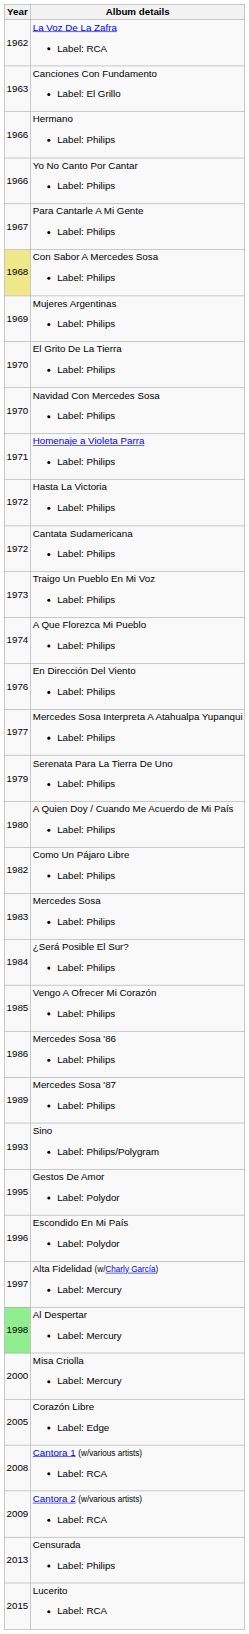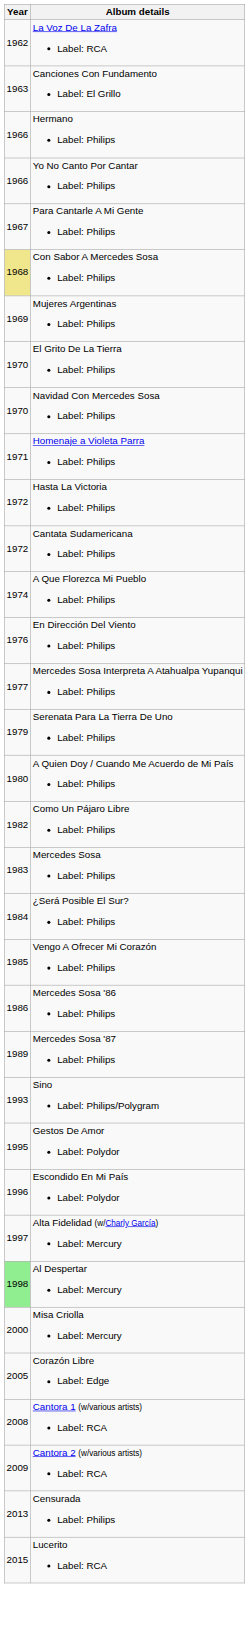 <table class="wikitable">
 <tr>
 <th>Year</th>
 <th>Album details</th>
 </tr>
 <tr>
 <td>1962</td>
 <td><a href='#'>La Voz De La Zafra</a><br><ul><li>Label: RCA</li></ul></td>
 </tr>
 <tr>
 <td>1963</td>
 <td>Canciones Con Fundamento<br><ul><li>Label: El Grillo</li></ul></td>
 </tr>
 <tr>
 <td>1966</td>
 <td>Hermano<br><ul><li>Label: Philips</li></ul></td>
 </tr>
 <tr>
 <td>1966</td>
 <td>Yo No Canto Por Cantar<br><ul><li>Label: Philips</li></ul></td>
 </tr>
 <tr>
 <td>1967</td>
 <td>Para Cantarle A Mi Gente<br><ul><li>Label: Philips</li></ul></td>
 </tr>
 <tr>
 <td style="background: khaki;">1968</td>
 <td>Con Sabor A Mercedes Sosa<br><ul><li>Label: Philips</li></ul></td>
 </tr>
 <tr>
 <td>1969</td>
 <td>Mujeres Argentinas<br><ul><li>Label: Philips</li></ul></td>
 </tr>
 <tr>
 <td>1970</td>
 <td>El Grito De La Tierra<br><ul><li>Label: Philips</li></ul></td>
 </tr>
 <tr>
 <td>1970</td>
 <td>Navidad Con Mercedes Sosa<br><ul><li>Label: Philips</li></ul></td>
 </tr>
 <tr>
 <td>1971</td>
 <td><a href='#'>Homenaje a Violeta Parra</a><br><ul><li>Label: Philips</li></ul></td>
 </tr>
 <tr>
 <td>1972</td>
 <td>Hasta La Victoria<br><ul><li>Label: Philips</li></ul></td>
 </tr>
 <tr>
 <td>1972</td>
 <td>Cantata Sudamericana<br><ul><li>Label: Philips</li></ul></td>
-</tr>
-<tr>
-<td>1973</td>
-<td>Traigo Un Pueblo En Mi Voz<br><ul><li>Label: Philips</li></ul></td>
 </tr>
 <tr>
 <td>1974</td>
 <td>A Que Florezca Mi Pueblo<br><ul><li>Label: Philips</li></ul></td>
 </tr>
 <tr>
 <td>1976</td>
 <td>En Dirección Del Viento<br><ul><li>Label: Philips</li></ul></td>
 </tr>
 <tr>
 <td>1977</td>
 <td>Mercedes Sosa Interpreta A Atahualpa Yupanqui<br><ul><li>Label: Philips</li></ul></td>
 </tr>
 <tr>
 <td>1979</td>
 <td>Serenata Para La Tierra De Uno<br><ul><li>Label: Philips</li></ul></td>
 </tr>
 <tr>
 <td>1980</td>
 <td>A Quien Doy / Cuando Me Acuerdo de Mi País<br><ul><li>Label: Philips</li></ul></td>
 </tr>
 <tr>
 <td>1982</td>
 <td>Como Un Pájaro Libre<br><ul><li>Label: Philips</li></ul></td>
 </tr>
 <tr>
 <td>1983</td>
 <td>Mercedes Sosa<br><ul><li>Label: Philips</li></ul></td>
 </tr>
 <tr>
 <td>1984</td>
 <td>¿Será Posible El Sur?<br><ul><li>Label: Philips</li></ul></td>
 </tr>
 <tr>
 <td>1985</td>
 <td>Vengo A Ofrecer Mi Corazón<br><ul><li>Label: Philips</li></ul></td>
 </tr>
 <tr>
 <td>1986</td>
 <td>Mercedes Sosa '86<br><ul><li>Label: Philips</li></ul></td>
 </tr>
 <tr>
 <td>1989</td>
 <td>Mercedes Sosa '87<br><ul><li>Label: Philips</li></ul></td>
 </tr>
 <tr>
 <td>1993</td>
 <td>Sino<br><ul><li>Label: Philips/Polygram</li></ul></td>
 </tr>
 <tr>
 <td>1995</td>
 <td>Gestos De Amor<br><ul><li>Label: Polydor</li></ul></td>
 </tr>
 <tr>
 <td>1996</td>
 <td>Escondido En Mi País<br><ul><li>Label: Polydor</li></ul></td>
 </tr>
 <tr>
 <td>1997</td>
 <td>Alta Fidelidad <small>(w/<a href='#'>Charly García</a>)</small><br><ul><li>Label: Mercury</li></ul></td>
 </tr>
 <tr>
 <td style="background: lightgreen;">1998</td>
 <td>Al Despertar<br><ul><li>Label: Mercury</li></ul></td>
 </tr>
 <tr>
 <td>2000</td>
 <td>Misa Criolla<br><ul><li>Label: Mercury</li></ul></td>
 </tr>
 <tr>
 <td>2005</td>
 <td>Corazón Libre<br><ul><li>Label: Edge</li></ul></td>
 </tr>
 <tr>
 <td>2008</td>
 <td><a href='#'>Cantora 1</a> <small>(w/various artists)</small><br><ul><li>Label: RCA</li></ul></td>
 </tr>
 <tr>
 <td>2009</td>
 <td><a href='#'>Cantora 2</a> <small>(w/various artists)</small><br><ul><li>Label: RCA</li></ul></td>
 </tr>
 <tr>
 <td>2013</td>
 <td>Censurada<br><ul><li>Label: Philips</li></ul></td>
 </tr>
 <tr>
 <td>2015</td>
 <td>Lucerito<br><ul><li>Label: RCA</li></ul></td>
 </tr>
 </table>
